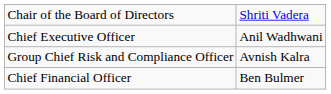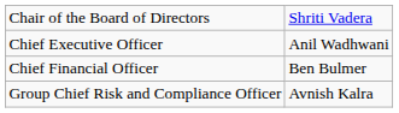 <table border="1" class="wikitable">
 <tr>
 <td>Chair of the Board of Directors</td>
 <td><a href='#'>Shriti Vadera</a></td>
 </tr>
 <tr>
 <td>Chief Executive Officer</td>
 <td>Anil Wadhwani</td>
 </tr>
 <tr>
+<td>Chief Financial Officer</td>
+<td>Ben Bulmer</td>
+</tr>
+<tr>
 <td>Group Chief Risk and Compliance Officer</td>
 <td>Avnish Kalra</td>
 </tr>
-<tr>
-<td>Chief Financial Officer</td>
-<td>Ben Bulmer</td>
-</tr>
 </table>
